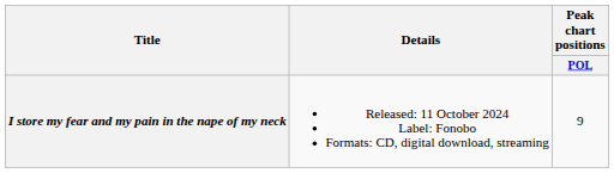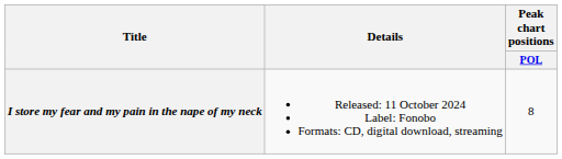 <table class="wikitable plainrowheaders" style="text-align:center;">
 <tr>
 <th scope="col" rowspan="2">Title</th>
 <th scope="col" rowspan="2">Details</th>
 <th scope="col">Peak chart positions</th>
 </tr>
 <tr>
 <th style="width:3em;font-size:90%;"><a href='#'>POL</a><br></th>
 </tr>
 <tr>
 <th scope="row"><em>I store my fear and my pain in the nape of my neck</em></th>
 <td><br><ul><li>Released: 11 October 2024</li><li>Label: Fonobo</li><li>Formats: CD, digital download, streaming</li></ul></td>
-<td>9</td>
+<td>8</td>
 </tr>
 </table>
